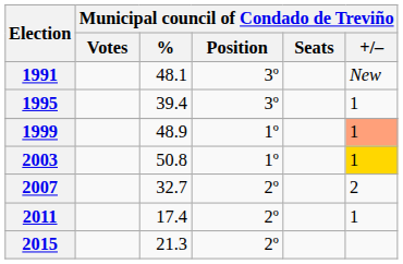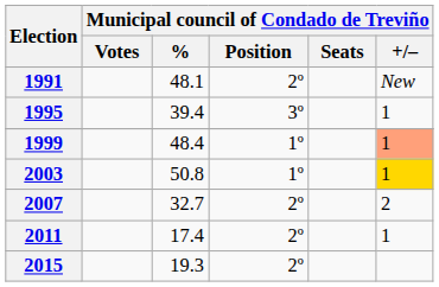 <table class="wikitable" style="margin:1em auto;">
 <tr>
 <th rowspan=2>Election</th>
 <th colspan=5>Municipal council of <a href='#'>Condado de Treviño</a></th>
 </tr>
 <tr>
 <th>Votes</th>
 <th>%</th>
 <th>Position</th>
 <th>Seats</th>
 <th>+/–</th>
 </tr>
 <tr>
 <th><a href='#'>1991</a></th>
 <td align="right"></td>
 <td align="right">48.1</td>
-<td align="right">3º</td>
+<td align="right">2º</td>
 <td></td>
 <td><em>New</em></td>
 </tr>
 <tr>
 <th><a href='#'>1995</a></th>
 <td align="right"></td>
 <td align="right">39.4</td>
 <td align="right">3º</td>
 <td></td>
 <td>1</td>
 </tr>
 <tr>
 </tr>
 <tr>
 <th><a href='#'>1999</a></th>
 <td align="right"></td>
-<td align="right">48.9</td>
+<td align="right">48.4</td>
 <td align="right">1º</td>
 <td></td>
 <td style="background: lightsalmon;">1</td>
 </tr>
 <tr>
 <th><a href='#'>2003</a></th>
 <td align="right"></td>
 <td align="right">50.8</td>
 <td align="right">1º</td>
 <td></td>
 <td style="background: gold;">1</td>
 </tr>
 <tr>
 <th><a href='#'>2007</a></th>
 <td align="right"></td>
 <td align="right">32.7</td>
 <td align="right">2º</td>
 <td></td>
 <td>2</td>
 </tr>
 <tr>
 <th><a href='#'>2011</a></th>
 <td align="right"></td>
 <td align="right">17.4</td>
 <td align="right">2º</td>
 <td></td>
 <td>1</td>
 </tr>
 <tr>
 <th><a href='#'>2015</a></th>
 <td align="right"></td>
-<td align="right">21.3</td>
+<td align="right">19.3</td>
 <td align="right">2º</td>
 <td></td>
 <td></td>
 </tr>
 </table>
